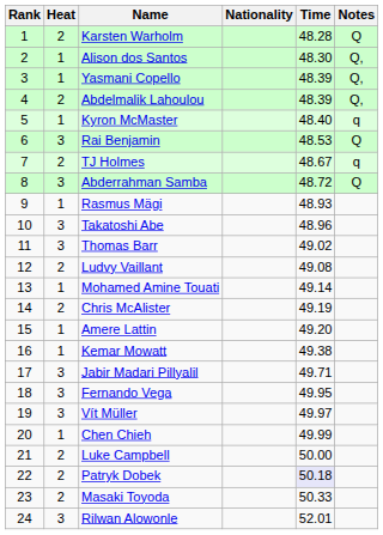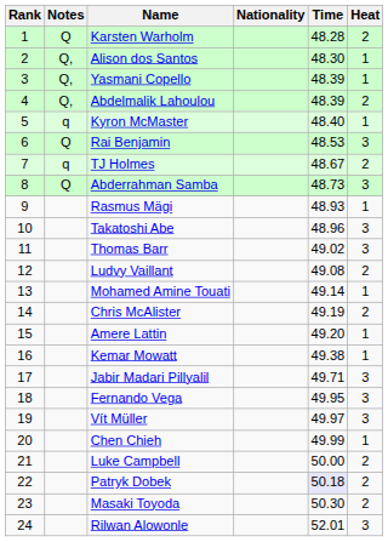 <table class="wikitable sortable" style="text-align:center">
 <tr>
 <th>Rank</th>
-<th>Heat</th>
+<th>Notes</th>
 <th>Name</th>
 <th>Nationality</th>
 <th>Time</th>
-<th>Notes</th>
+<th>Heat</th>
 </tr>
 <tr bgcolor=ccffcc>
 <td>1</td>
-<td>2</td>
+<td>Q</td>
 <td align=left><a href='#'>Karsten Warholm</a></td>
 <td align=left></td>
 <td>48.28</td>
-<td>Q</td>
+<td>2</td>
 </tr>
 <tr bgcolor=ccffcc>
 <td>2</td>
-<td>1</td>
+<td>Q, </td>
 <td align=left><a href='#'>Alison dos Santos</a></td>
 <td align=left></td>
 <td>48.30</td>
-<td>Q, </td>
+<td>1</td>
 </tr>
 <tr bgcolor=ccffcc>
 <td>3</td>
-<td>1</td>
+<td>Q, </td>
 <td align=left><a href='#'>Yasmani Copello</a></td>
 <td align=left></td>
 <td>48.39</td>
-<td>Q, </td>
+<td>1</td>
 </tr>
 <tr bgcolor=ccffcc>
 <td>4</td>
-<td>2</td>
+<td>Q, <strong></strong></td>
 <td align=left><a href='#'>Abdelmalik Lahoulou</a></td>
 <td align=left></td>
 <td>48.39</td>
-<td>Q, <strong></strong></td>
+<td>2</td>
 </tr>
 <tr bgcolor=ddffdd>
 <td>5</td>
-<td>1</td>
+<td>q</td>
 <td align=left><a href='#'>Kyron McMaster</a></td>
 <td align=left></td>
 <td>48.40</td>
-<td>q</td>
+<td>1</td>
 </tr>
 <tr bgcolor=ccffcc>
 <td>6</td>
-<td>3</td>
+<td>Q</td>
 <td align=left><a href='#'>Rai Benjamin</a></td>
 <td align=left></td>
 <td>48.53</td>
-<td>Q</td>
+<td>3</td>
 </tr>
 <tr bgcolor=ddffdd>
 <td>7</td>
-<td>2</td>
+<td>q</td>
 <td align=left><a href='#'>TJ Holmes</a></td>
 <td align=left></td>
 <td>48.67</td>
-<td>q</td>
+<td>2</td>
 </tr>
 <tr bgcolor=ccffcc>
 <td>8</td>
-<td>3</td>
+<td>Q</td>
 <td align=left><a href='#'>Abderrahman Samba</a></td>
 <td align=left></td>
-<td>48.72</td>
-<td>Q</td>
+<td>48.73</td>
+<td>3</td>
 </tr>
 <tr>
 <td>9</td>
-<td>1</td>
+<td></td>
 <td align=left><a href='#'>Rasmus Mägi</a></td>
 <td align=left></td>
 <td>48.93</td>
-<td></td>
+<td>1</td>
 </tr>
 <tr>
 <td>10</td>
-<td>3</td>
+<td></td>
 <td align=left><a href='#'>Takatoshi Abe</a></td>
 <td align=left></td>
 <td>48.96</td>
-<td></td>
+<td>3</td>
 </tr>
 <tr>
 <td>11</td>
-<td>3</td>
+<td></td>
 <td align=left><a href='#'>Thomas Barr</a></td>
 <td align=left></td>
 <td>49.02</td>
-<td></td>
+<td>3</td>
 </tr>
 <tr>
 <td>12</td>
-<td>2</td>
+<td></td>
 <td align=left><a href='#'>Ludvy Vaillant</a></td>
 <td align=left></td>
 <td>49.08</td>
-<td></td>
+<td>2</td>
 </tr>
 <tr>
 <td>13</td>
-<td>1</td>
+<td></td>
 <td align=left><a href='#'>Mohamed Amine Touati</a></td>
 <td align=left></td>
 <td>49.14</td>
-<td></td>
+<td>1</td>
 </tr>
 <tr>
 <td>14</td>
-<td>2</td>
+<td></td>
 <td align=left><a href='#'>Chris McAlister</a></td>
 <td align=left></td>
 <td>49.19</td>
-<td></td>
+<td>2</td>
 </tr>
 <tr>
 <td>15</td>
-<td>1</td>
+<td></td>
 <td align=left><a href='#'>Amere Lattin</a></td>
 <td align=left></td>
 <td>49.20</td>
-<td></td>
+<td>1</td>
 </tr>
 <tr>
 <td>16</td>
-<td>1</td>
+<td></td>
 <td align=left><a href='#'>Kemar Mowatt</a></td>
 <td align=left></td>
 <td>49.38</td>
-<td></td>
+<td>1</td>
 </tr>
 <tr>
 <td>17</td>
-<td>3</td>
+<td></td>
 <td align=left><a href='#'>Jabir Madari Pillyalil</a></td>
 <td align=left></td>
 <td>49.71</td>
-<td></td>
+<td>3</td>
 </tr>
 <tr>
 <td>18</td>
-<td>3</td>
+<td></td>
 <td align=left><a href='#'>Fernando Vega</a></td>
 <td align=left></td>
 <td>49.95</td>
-<td></td>
+<td>3</td>
 </tr>
 <tr>
 <td>19</td>
-<td>3</td>
+<td></td>
 <td align=left><a href='#'>Vít Müller</a></td>
 <td align=left></td>
 <td>49.97</td>
-<td></td>
+<td>3</td>
 </tr>
 <tr>
 <td>20</td>
-<td>1</td>
+<td></td>
 <td align=left><a href='#'>Chen Chieh</a></td>
 <td align=left></td>
 <td>49.99</td>
-<td></td>
+<td>1</td>
 </tr>
 <tr>
 <td>21</td>
-<td>2</td>
+<td></td>
 <td align=left><a href='#'>Luke Campbell</a></td>
 <td align=left></td>
 <td>50.00</td>
-<td></td>
+<td>2</td>
 </tr>
 <tr>
 <td>22</td>
-<td>2</td>
+<td></td>
 <td align=left><a href='#'>Patryk Dobek</a></td>
 <td align=left></td>
 <td style="background: lavender;">50.18</td>
-<td></td>
+<td>2</td>
 </tr>
 <tr>
 <td>23</td>
-<td>2</td>
+<td></td>
 <td align=left><a href='#'>Masaki Toyoda</a></td>
 <td align=left></td>
-<td>50.33</td>
-<td></td>
+<td>50.30</td>
+<td>2</td>
 </tr>
 <tr>
 <td>24</td>
-<td>3</td>
+<td></td>
 <td align=left><a href='#'>Rilwan Alowonle</a></td>
 <td align=left></td>
 <td>52.01</td>
-<td></td>
+<td>3</td>
 </tr>
 </table>
